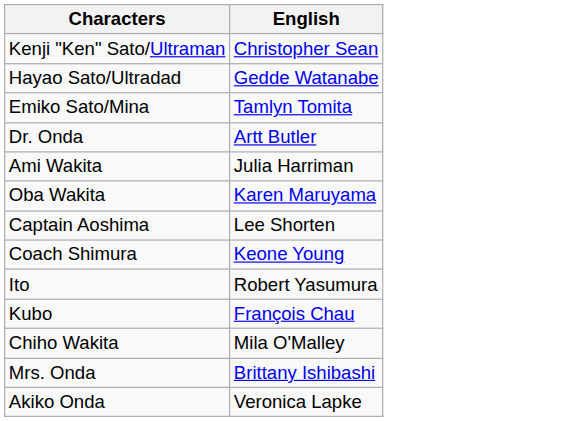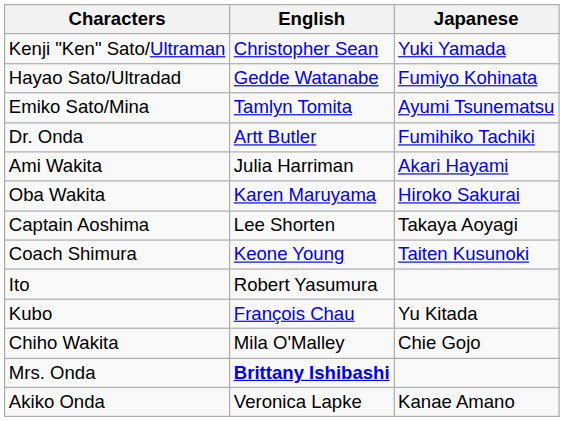 <table class="wikitable">
 <tr>
 <th>Characters</th>
 <th>English</th>
+<th>Japanese</th>
 </tr>
 <tr>
 <td>Kenji "Ken" Sato/<a href='#'>Ultraman</a></td>
 <td><a href='#'>Christopher Sean</a></td>
+<td><a href='#'>Yuki Yamada</a></td>
 </tr>
 <tr>
 <td>Hayao Sato/Ultradad</td>
 <td><a href='#'>Gedde Watanabe</a></td>
+<td><a href='#'>Fumiyo Kohinata</a></td>
 </tr>
 <tr>
 <td>Emiko Sato/Mina</td>
 <td><a href='#'>Tamlyn Tomita</a></td>
+<td><a href='#'>Ayumi Tsunematsu</a></td>
 </tr>
 <tr>
 <td>Dr. Onda</td>
 <td><a href='#'>Artt Butler</a></td>
+<td><a href='#'>Fumihiko Tachiki</a></td>
 </tr>
 <tr>
 <td>Ami Wakita</td>
 <td>Julia Harriman</td>
+<td><a href='#'>Akari Hayami</a></td>
 </tr>
 <tr>
 <td>Oba Wakita</td>
 <td><a href='#'>Karen Maruyama</a></td>
+<td><a href='#'>Hiroko Sakurai</a></td>
 </tr>
 <tr>
 <td>Captain Aoshima</td>
 <td>Lee Shorten</td>
+<td>Takaya Aoyagi</td>
 </tr>
 <tr>
 <td>Coach Shimura</td>
 <td><a href='#'>Keone Young</a></td>
+<td><a href='#'>Taiten Kusunoki</a></td>
 </tr>
 <tr>
 <td>Ito</td>
 <td>Robert Yasumura</td>
+<td></td>
 </tr>
 <tr>
 <td>Kubo</td>
 <td><a href='#'>François Chau</a></td>
+<td>Yu Kitada</td>
 </tr>
 <tr>
 <td>Chiho Wakita</td>
 <td>Mila O'Malley</td>
+<td>Chie Gojo</td>
 </tr>
 <tr>
 <td>Mrs. Onda</td>
-<td><a href='#'>Brittany Ishibashi</a></td>
+<td><strong><a href='#'>Brittany Ishibashi</a></strong></td>
+<td></td>
 </tr>
 <tr>
 <td>Akiko Onda</td>
 <td>Veronica Lapke</td>
+<td>Kanae Amano</td>
 </tr>
 </table>
